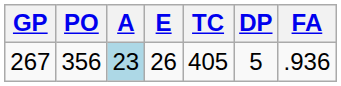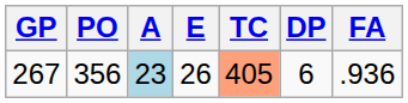 <table class="wikitable">
 <tr>
 <th><a href='#'>GP</a></th>
 <th><a href='#'>PO</a></th>
 <th><a href='#'>A</a></th>
 <th><a href='#'>E</a></th>
 <th><a href='#'>TC</a></th>
 <th><a href='#'>DP</a></th>
 <th><a href='#'>FA</a></th>
 </tr>
 <tr align=center>
 <td>267</td>
 <td>356</td>
 <td style="background: lightblue;">23</td>
 <td>26</td>
-<td>405</td>
-<td>5</td>
+<td style="background: lightsalmon;">405</td>
+<td>6</td>
 <td>.936</td>
 </tr>
 </table>
